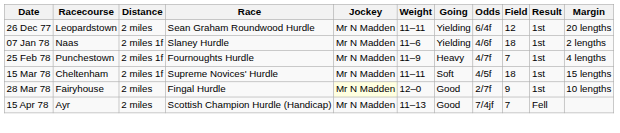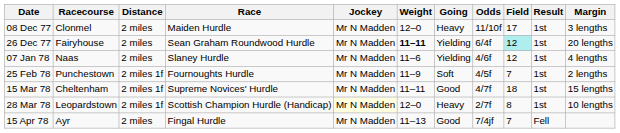 <table class="wikitable">
 <tr>
 <th>Date</th>
 <th>Racecourse</th>
 <th>Distance</th>
 <th>Race</th>
 <th>Jockey</th>
 <th>Weight</th>
 <th>Going</th>
 <th>Odds</th>
 <th>Field</th>
 <th>Result</th>
 <th>Margin</th>
 </tr>
 <tr>
+<td>08 Dec 77</td>
+<td>Clonmel</td>
+<td>2 miles</td>
+<td>Maiden Hurdle</td>
+<td>Mr N Madden</td>
+<td>12–0</td>
+<td>Heavy</td>
+<td>11/10f</td>
+<td>17</td>
+<td>1st</td>
+<td>3 lengths</td>
+</tr>
+<tr>
 <td>26 Dec 77</td>
-<td>Leopardstown</td>
+<td>Fairyhouse</td>
 <td>2 miles</td>
 <td>Sean Graham Roundwood Hurdle</td>
 <td>Mr N Madden</td>
-<td>11–11</td>
+<td><strong>11–11</strong></td>
 <td>Yielding</td>
 <td>6/4f</td>
-<td>12</td>
+<td style="background: paleturquoise;">12</td>
 <td>1st</td>
 <td>20 lengths</td>
 </tr>
 <tr>
 <td>07 Jan 78</td>
 <td>Naas</td>
-<td>2 miles 1f</td>
+<td>2 miles</td>
 <td>Slaney Hurdle</td>
 <td>Mr N Madden</td>
 <td>11–6</td>
 <td>Yielding</td>
 <td>4/6f</td>
-<td>18</td>
+<td>12</td>
 <td>1st</td>
-<td>2 lengths</td>
+<td>4 lengths</td>
 </tr>
 <tr>
 <td>25 Feb 78</td>
 <td>Punchestown</td>
 <td>2 miles 1f</td>
 <td>Fournoughts Hurdle</td>
 <td>Mr N Madden</td>
 <td>11–9</td>
-<td>Heavy</td>
-<td>4/7f</td>
+<td>Soft</td>
+<td>4/5f</td>
 <td>7</td>
 <td>1st</td>
-<td>4 lengths</td>
+<td>2 lengths</td>
 </tr>
 <tr>
 <td>15 Mar 78</td>
 <td>Cheltenham</td>
 <td>2 miles 1f</td>
 <td>Supreme Novices' Hurdle</td>
 <td>Mr N Madden</td>
 <td>11–11</td>
-<td>Soft</td>
-<td>4/5f</td>
+<td>Good</td>
+<td>4/7f</td>
 <td>18</td>
 <td>1st</td>
 <td>15 lengths</td>
 </tr>
 <tr>
 <td>28 Mar 78</td>
-<td>Fairyhouse</td>
-<td>2 miles</td>
-<td>Fingal Hurdle</td>
+<td>Leopardstown</td>
+<td>2 miles 1f</td>
+<td>Scottish Champion Hurdle (Handicap)</td>
 <td style="background: lightyellow;">Mr N Madden</td>
 <td>12–0</td>
-<td>Good</td>
+<td>Heavy</td>
 <td>2/7f</td>
-<td>9</td>
+<td>8</td>
 <td>1st</td>
 <td>10 lengths</td>
 </tr>
 <tr>
 <td>15 Apr 78</td>
 <td>Ayr</td>
 <td>2 miles</td>
-<td>Scottish Champion Hurdle (Handicap)</td>
+<td>Fingal Hurdle</td>
 <td>Mr N Madden</td>
 <td>11–13</td>
 <td>Good</td>
 <td>7/4jf</td>
 <td>7</td>
 <td>Fell</td>
 </tr>
 </table>
